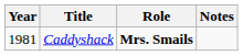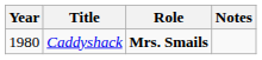 <table class="wikitable">
 <tr>
 <th>Year</th>
 <th>Title</th>
 <th>Role</th>
 <th>Notes</th>
 </tr>
 <tr>
-<td>1981</td>
+<td>1980</td>
 <td><em><a href='#'>Caddyshack</a></em></td>
 <td><strong>Mrs. Smails</strong></td>
 <td></td>
 </tr>
 </table>
